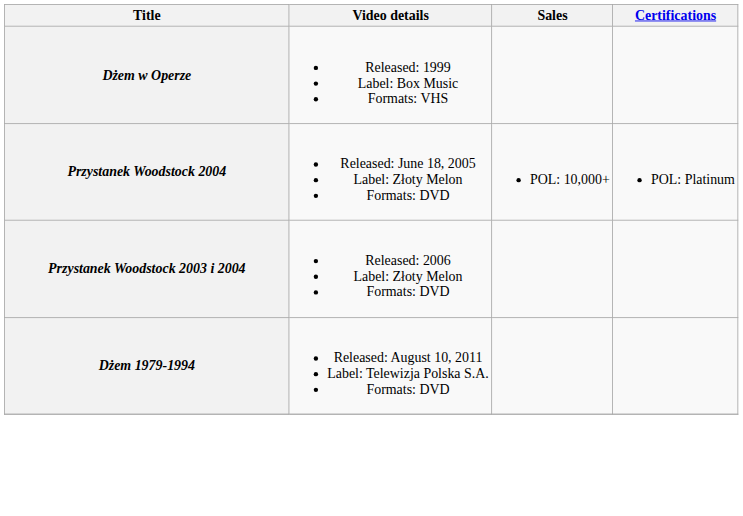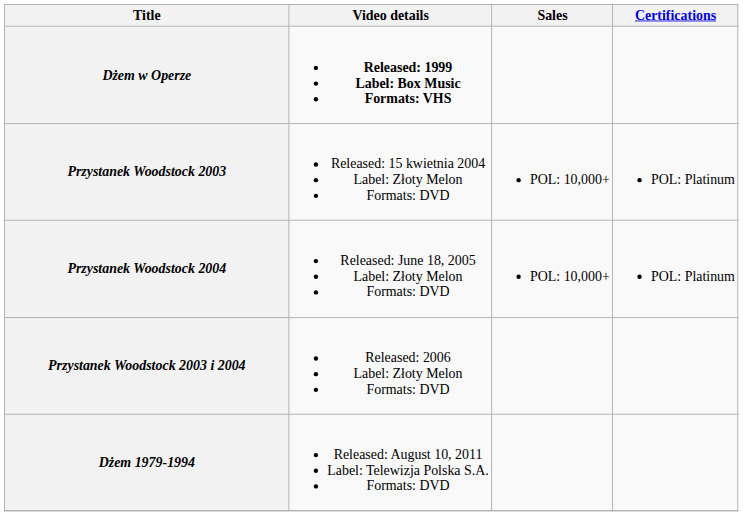 <table class="wikitable plainrowheaders" style="text-align:center;">
 <tr>
 <th scope="col" style="width:20em;">Title</th>
 <th scope="col">Video details</th>
 <th scope="col">Sales</th>
 <th scope="col"><a href='#'>Certifications</a></th>
 </tr>
 <tr>
 <th scope="row"><em>Dżem w Operze</em></th>
-<td><br><ul><li>Released: 1999</li><li>Label: Box Music</li><li>Formats: VHS</li></ul></td>
+<td><strong><br><ul><li>Released: 1999</li><li>Label: Box Music</li><li>Formats: VHS</li></ul></strong></td>
 <td></td>
 <td></td>
+</tr>
+<tr>
+<th scope="row"><em>Przystanek Woodstock 2003</em></th>
+<td><br><ul><li>Released: 15 kwietnia 2004</li><li>Label: Złoty Melon</li><li>Formats: DVD</li></ul></td>
+<td><br><ul><li>POL: 10,000+</li></ul></td>
+<td><br><ul><li>POL: Platinum</li></ul></td>
 </tr>
 <tr>
 <th scope="row"><em>Przystanek Woodstock 2004</em></th>
 <td><br><ul><li>Released: June 18, 2005</li><li>Label: Złoty Melon</li><li>Formats: DVD</li></ul></td>
 <td><br><ul><li>POL: 10,000+</li></ul></td>
 <td><br><ul><li>POL: Platinum</li></ul></td>
 </tr>
 <tr>
 <th scope="row"><em>Przystanek Woodstock 2003 i 2004</em></th>
 <td><br><ul><li>Released: 2006</li><li>Label: Złoty Melon</li><li>Formats: DVD</li></ul></td>
 <td></td>
 <td></td>
 </tr>
 <tr>
 <th scope="row"><em>Dżem 1979-1994</em></th>
 <td><br><ul><li>Released: August 10, 2011</li><li>Label: Telewizja Polska S.A.</li><li>Formats: DVD</li></ul></td>
 <td></td>
 <td></td>
 </tr>
 <tr>
 </tr>
 </table>
